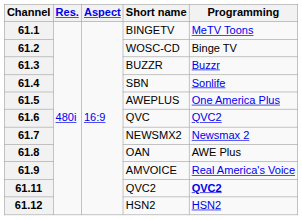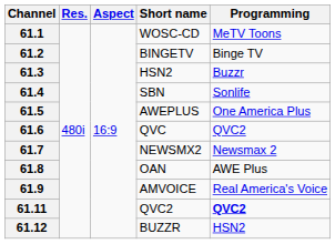 <table class="wikitable">
 <tr>
 <th scope = "col">Channel</th>
 <th scope = "col"><a href='#'>Res.</a></th>
 <th scope = "col"><a href='#'>Aspect</a></th>
 <th scope = "col">Short name</th>
 <th scope = "col">Programming</th>
 </tr>
 <tr>
 <th scope = "row">61.1</th>
 <td rowspan="12"><a href='#'>480i</a></td>
 <td rowspan="12"><a href='#'>16:9</a></td>
-<td>BINGETV</td>
+<td>WOSC-CD</td>
 <td><a href='#'>MeTV Toons</a></td>
 </tr>
 <tr>
 <th scope = "row">61.2</th>
-<td>WOSC-CD</td>
+<td>BINGETV</td>
 <td>Binge TV</td>
 </tr>
 <tr>
 <th scope = "row">61.3</th>
-<td>BUZZR</td>
+<td>HSN2</td>
 <td><a href='#'>Buzzr</a></td>
 </tr>
 <tr>
 <th scope = "row">61.4</th>
 <td>SBN</td>
 <td><a href='#'>Sonlife</a></td>
 </tr>
 <tr>
 <th scope = "row">61.5</th>
 <td>AWEPLUS</td>
 <td><a href='#'>One America Plus</a></td>
 </tr>
 <tr>
 <th scope = "row">61.6</th>
 <td>QVC</td>
 <td><a href='#'>QVC2</a></td>
 </tr>
 <tr>
 <th scope = "row">61.7</th>
 <td>NEWSMX2</td>
 <td><a href='#'>Newsmax 2</a></td>
 </tr>
 <tr>
 <th scope = "row">61.8</th>
 <td>OAN</td>
 <td>AWE Plus</td>
 </tr>
 <tr>
 <th scope = "row">61.9</th>
 <td>AMVOICE</td>
 <td><a href='#'>Real America's Voice</a></td>
 </tr>
 <tr>
 <th scope = "row">61.11</th>
 <td>QVC2</td>
 <td><strong><a href='#'>QVC2</a></strong></td>
 </tr>
 <tr>
 <th scope = "row">61.12</th>
-<td>HSN2</td>
+<td>BUZZR</td>
 <td><a href='#'>HSN2</a></td>
 </tr>
 </table>
